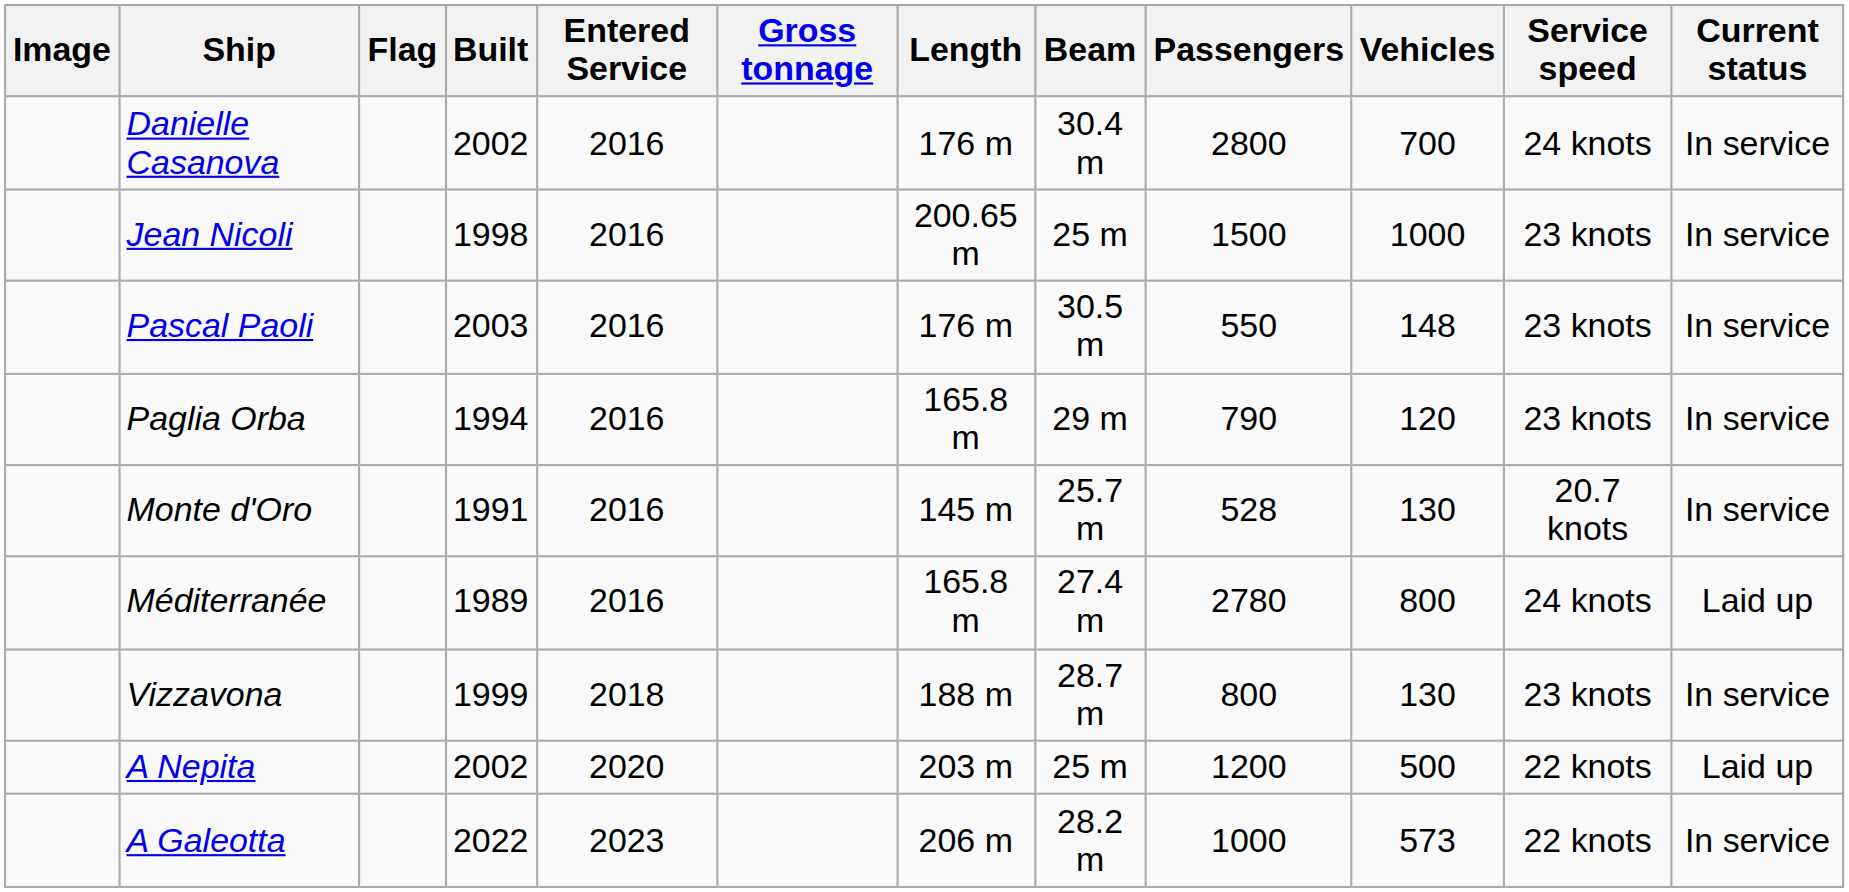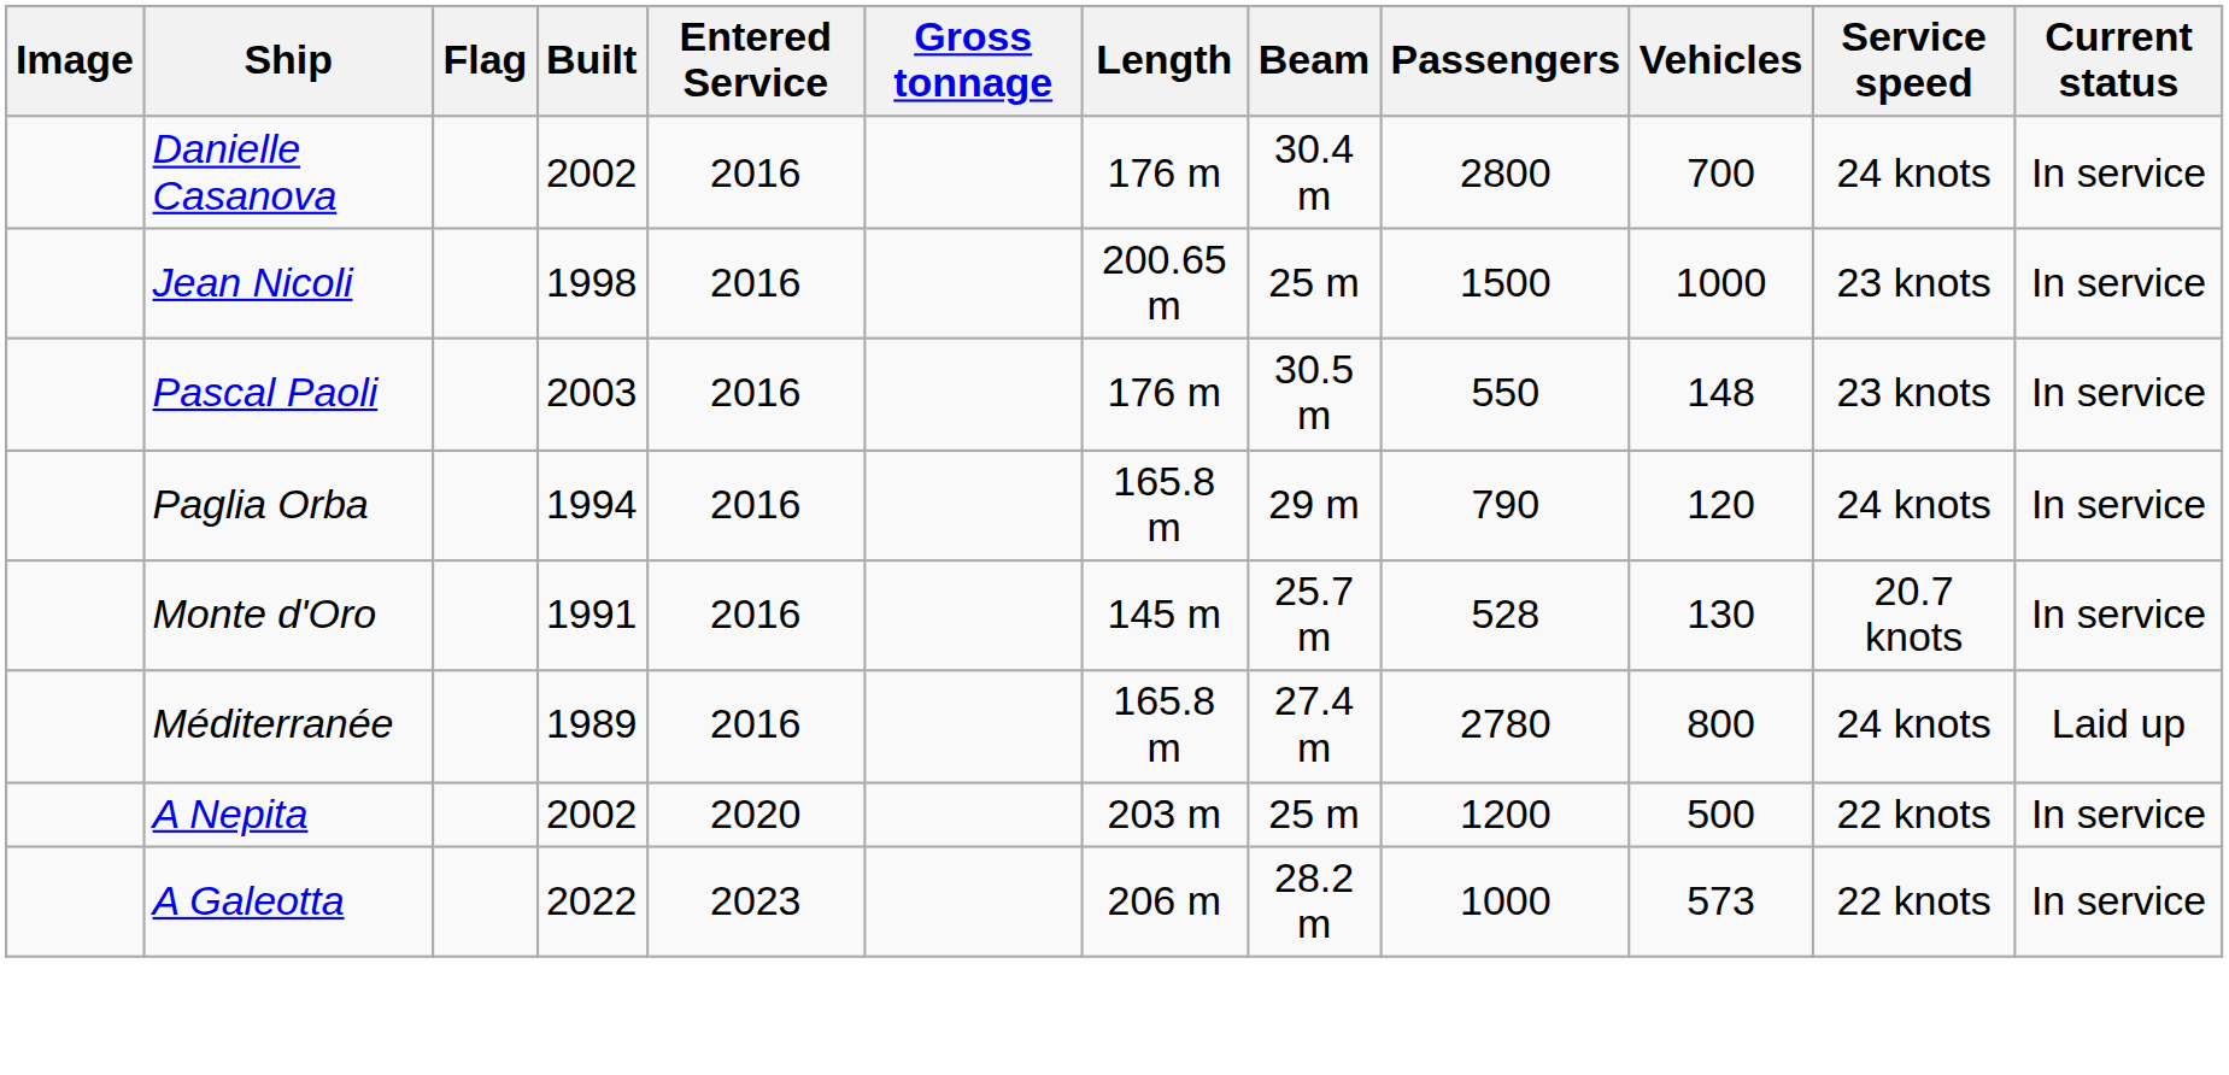 <table class="wikitable">
 <tr>
 <th>Image</th>
 <th>Ship</th>
 <th>Flag</th>
 <th>Built</th>
 <th>Entered Service</th>
 <th><a href='#'>Gross tonnage</a></th>
 <th>Length</th>
 <th>Beam</th>
 <th>Passengers</th>
 <th>Vehicles</th>
 <th>Service speed</th>
 <th>Current status</th>
 </tr>
 <tr>
 <td></td>
 <td><em><a href='#'>Danielle Casanova</a></em></td>
 <td></td>
 <td align="Center">2002</td>
 <td align="Center">2016</td>
 <td align="Center"></td>
 <td align="Center">176 m</td>
 <td align="Center">30.4 m</td>
 <td align="Center">2800</td>
 <td align="Center">700</td>
 <td align="Center">24 knots</td>
 <td align="Center">In service</td>
 </tr>
 <tr>
 <td></td>
 <td><em><a href='#'>Jean Nicoli</a></em></td>
 <td></td>
 <td align="Center">1998</td>
 <td align="Center">2016</td>
 <td align="Center"></td>
 <td align="Center">200.65 m</td>
 <td align="Center">25 m</td>
 <td align="Center">1500</td>
 <td align="Center">1000</td>
 <td align="Center">23 knots</td>
 <td align="Center">In service</td>
 </tr>
 <tr>
 <td></td>
 <td><em><a href='#'>Pascal Paoli</a></em></td>
 <td></td>
 <td align="Center">2003</td>
 <td align="Center">2016</td>
 <td align="Center"></td>
 <td align="Center">176 m</td>
 <td align="Center">30.5 m</td>
 <td align="Center">550</td>
 <td align="Center">148</td>
 <td align="Center">23 knots</td>
 <td align="Center">In service</td>
 </tr>
 <tr>
 <td></td>
 <td><em>Paglia Orba</em></td>
 <td></td>
 <td align="Center">1994</td>
 <td align="Center">2016</td>
 <td align="Center"></td>
 <td align="Center">165.8 m</td>
 <td align="Center">29 m</td>
 <td align="Center">790</td>
 <td align="Center">120</td>
-<td align="Center">23 knots</td>
+<td align="Center">24 knots</td>
 <td align="Center">In service</td>
 </tr>
 <tr>
 <td></td>
 <td><em>Monte d'Oro</em></td>
 <td></td>
 <td align="Center">1991</td>
 <td align="Center">2016</td>
 <td align="Center"></td>
 <td align="Center">145 m</td>
 <td align="Center">25.7 m</td>
 <td align="Center">528</td>
 <td align="Center">130</td>
 <td align="Center">20.7 knots</td>
 <td align="Center">In service</td>
 </tr>
 <tr>
 <td></td>
 <td><em>Méditerranée</em></td>
 <td></td>
 <td align="Center">1989</td>
 <td align="Center">2016</td>
 <td align="Center"></td>
 <td align="Center">165.8 m</td>
 <td align="Center">27.4 m</td>
 <td align="Center">2780</td>
 <td align="Center">800</td>
 <td align="Center">24 knots</td>
 <td align="Center">Laid up</td>
 </tr>
 <tr>
 <td></td>
-<td><em>Vizzavona</em></td>
-<td></td>
-<td align="Center">1999</td>
-<td align="Center">2018</td>
-<td align="Center"></td>
-<td align="Center">188 m</td>
-<td align="Center">28.7 m</td>
-<td align="Center">800</td>
-<td align="Center">130</td>
-<td align="Center">23 knots</td>
-<td align="Center">In service</td>
-</tr>
-<tr>
-<td></td>
 <td><em><a href='#'>A Nepita</a></em></td>
 <td></td>
 <td align="Center">2002</td>
 <td align="Center">2020</td>
 <td align="Center"></td>
 <td align="Center">203 m</td>
 <td align="Center">25 m</td>
 <td align="Center">1200</td>
 <td align="Center">500</td>
 <td align="Center">22 knots</td>
-<td align="Center">Laid up</td>
+<td align="Center">In service</td>
 </tr>
 <tr>
 <td></td>
 <td><em><a href='#'>A Galeotta</a></em></td>
 <td></td>
 <td align="Center">2022</td>
 <td align="Center">2023</td>
 <td align="Center"></td>
 <td align="Center">206 m</td>
 <td align="Center">28.2 m</td>
 <td align="Center">1000</td>
 <td align="Center">573</td>
 <td align="Center">22 knots</td>
 <td align="Center">In service</td>
 </tr>
 </table>
